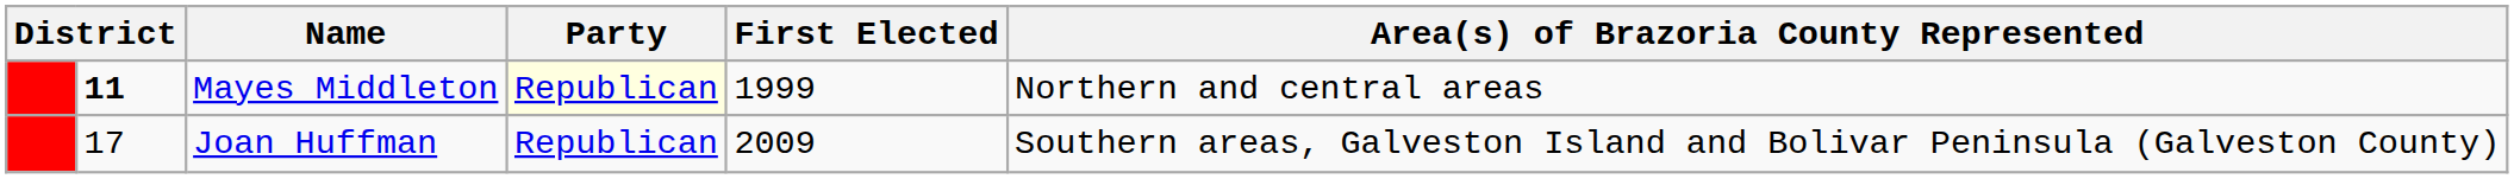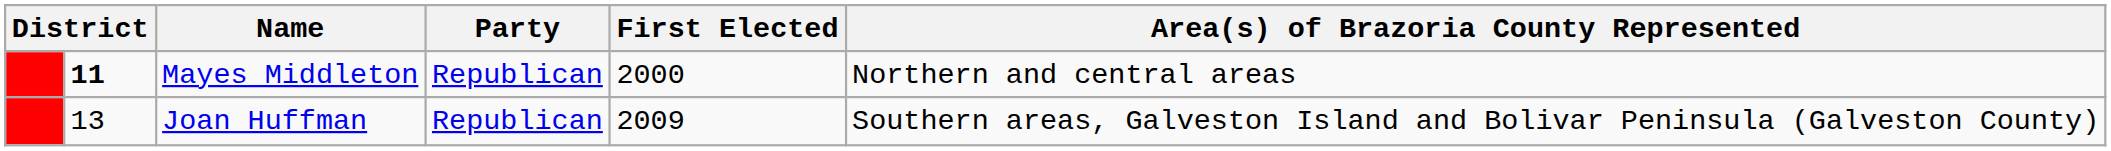 <table class=wikitable>
 <tr>
 <th colspan=2 align=center valign=bottom><strong>District</strong></th>
 <th align=center valign=bottom><strong>Name</strong></th>
 <th align=center valign=bottom><strong>Party</strong></th>
 <th align=center valign=bottom><strong>First Elected</strong></th>
 <th align=center valign=bottom><strong>Area(s) of Brazoria County Represented</strong></th>
 </tr>
 <tr>
 <td bgcolor="red"> </td>
 <td><strong>11</strong></td>
 <td><a href='#'>Mayes Middleton </a></td>
-<td style="background: lightyellow;"><a href='#'>Republican</a></td>
-<td>1999</td>
+<td><a href='#'>Republican</a></td>
+<td>2000</td>
 <td>Northern and central areas</td>
 </tr>
 <tr>
 <td bgcolor="red"> </td>
-<td>17</td>
+<td>13</td>
 <td><a href='#'>Joan Huffman</a></td>
 <td><a href='#'>Republican</a></td>
 <td>2009</td>
 <td>Southern areas, Galveston Island and Bolivar Peninsula (Galveston County)</td>
 </tr>
 </table>
